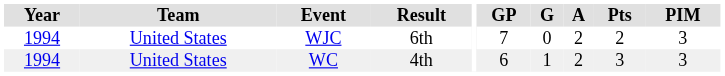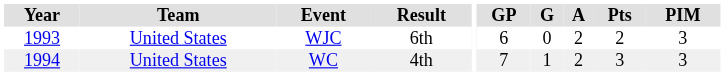 <table border="0" cellpadding="1" cellspacing="0" ID="Table3" style="text-align:center; width:40%">
 <tr bgcolor="#e0e0e0">
 <th>Year</th>
 <th>Team</th>
 <th>Event</th>
 <th>Result</th>
 <th rowspan="102" bgcolor="#ffffff"></th>
 <th>GP</th>
 <th>G</th>
 <th>A</th>
 <th>Pts</th>
 <th>PIM</th>
 </tr>
 <tr>
-<td><a href='#'>1994</a></td>
+<td><a href='#'>1993</a></td>
 <td><a href='#'>United States</a></td>
 <td><a href='#'>WJC</a></td>
 <td>6th</td>
-<td>7</td>
+<td>6</td>
 <td>0</td>
 <td>2</td>
 <td>2</td>
 <td>3</td>
 </tr>
 <tr bgcolor="f0f0f0">
 <td><a href='#'>1994</a></td>
 <td><a href='#'>United States</a></td>
 <td><a href='#'>WC</a></td>
 <td>4th</td>
-<td>6</td>
+<td>7</td>
 <td>1</td>
 <td>2</td>
 <td>3</td>
 <td>3</td>
 </tr>
 </table>
